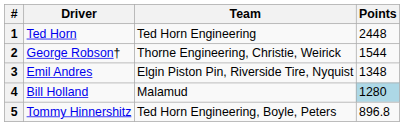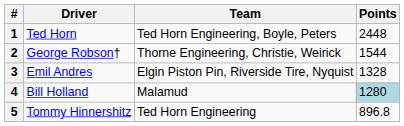 <table class="wikitable">
 <tr>
 <th> # </th>
 <th>Driver</th>
 <th>Team</th>
 <th>Points</th>
 </tr>
 <tr>
 <th>1</th>
 <td><a href='#'>Ted Horn</a></td>
-<td>Ted Horn Engineering</td>
+<td>Ted Horn Engineering, Boyle, Peters</td>
 <td>2448</td>
 </tr>
 <tr>
 <th>2</th>
 <td><a href='#'>George Robson</a>†</td>
 <td>Thorne Engineering, Christie, Weirick</td>
 <td>1544</td>
 </tr>
 <tr>
 <th>3</th>
 <td><a href='#'>Emil Andres</a></td>
 <td>Elgin Piston Pin, Riverside Tire, Nyquist</td>
-<td>1348</td>
+<td>1328</td>
 </tr>
 <tr>
 <th>4</th>
 <td><a href='#'>Bill Holland</a></td>
 <td>Malamud</td>
 <td style="background: lightblue;">1280</td>
 </tr>
 <tr>
 <th>5</th>
 <td><a href='#'>Tommy Hinnershitz</a></td>
-<td>Ted Horn Engineering, Boyle, Peters</td>
+<td>Ted Horn Engineering</td>
 <td>896.8</td>
 </tr>
 </table>
